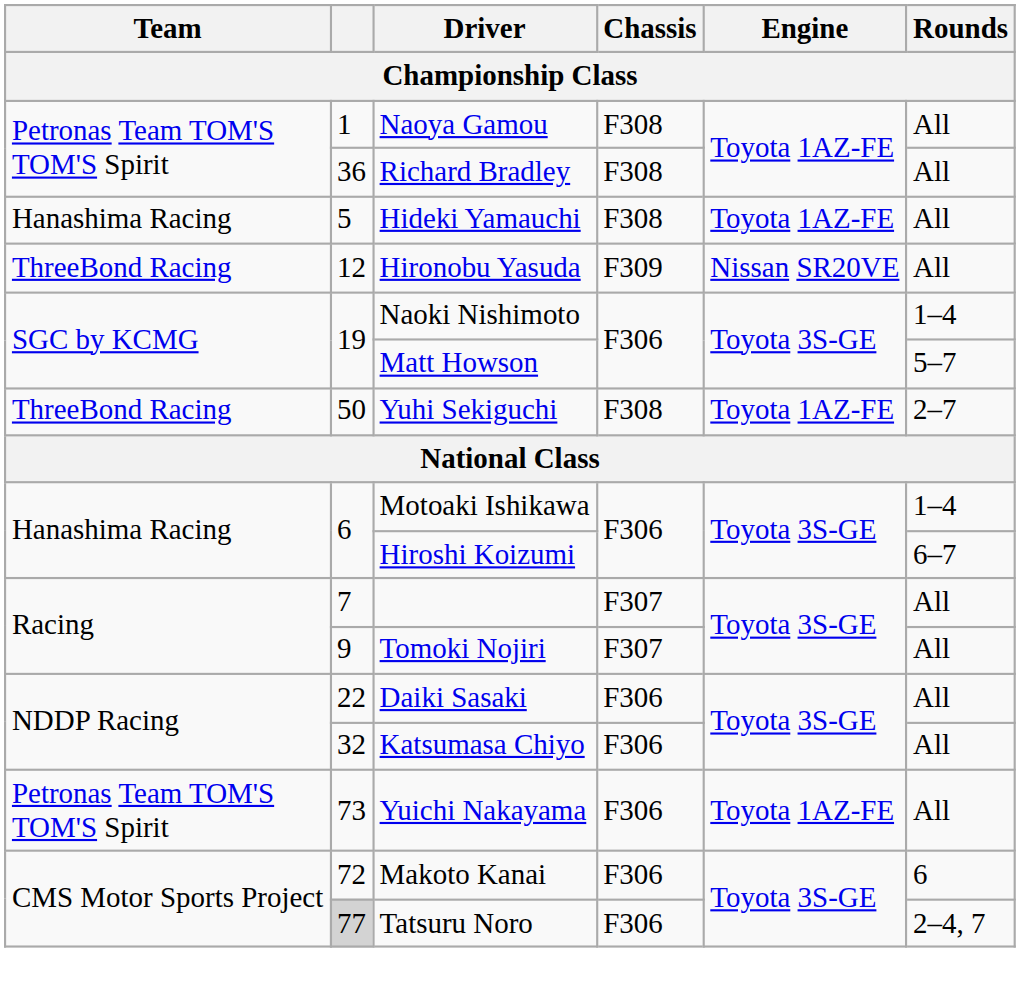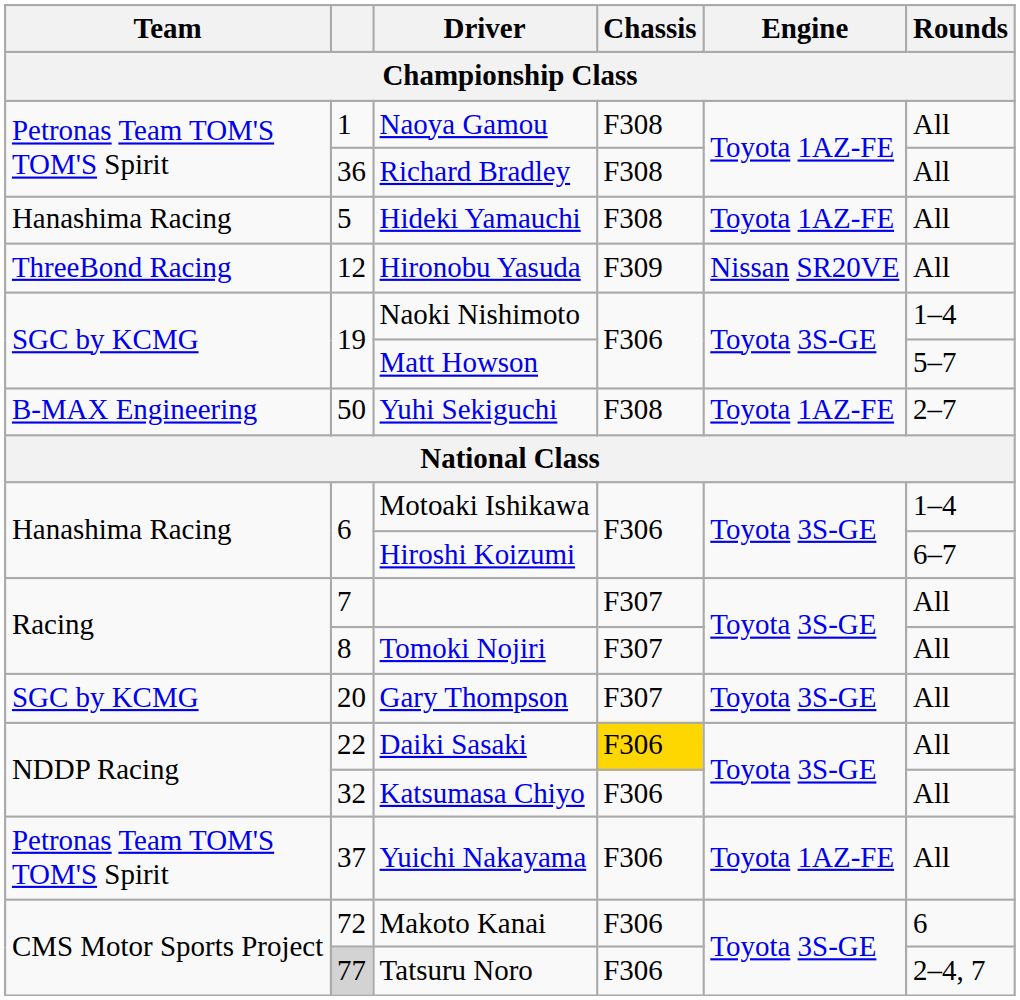 <table class="wikitable" style="font-size: 85%;">
 <tr>
 <th>Team</th>
 <th></th>
 <th>Driver</th>
 <th>Chassis</th>
 <th>Engine</th>
 <th>Rounds</th>
 </tr>
 <tr>
 <th colspan=6>Championship Class</th>
 </tr>
 <tr>
 <td rowspan=2><a href='#'>Petronas</a> <a href='#'>Team TOM'S</a><br><a href='#'>TOM'S</a> Spirit</td>
 <td>1</td>
 <td> <a href='#'>Naoya Gamou</a></td>
 <td>F308</td>
 <td rowspan=2><a href='#'>Toyota</a> <a href='#'>1AZ-FE</a></td>
 <td>All</td>
 </tr>
 <tr>
 <td>36</td>
 <td> <a href='#'>Richard Bradley</a></td>
 <td>F308</td>
 <td>All</td>
 </tr>
 <tr>
 <td>Hanashima Racing</td>
 <td>5</td>
 <td> <a href='#'>Hideki Yamauchi</a></td>
 <td>F308</td>
 <td><a href='#'>Toyota</a> <a href='#'>1AZ-FE</a></td>
 <td>All</td>
 </tr>
 <tr>
 <td><a href='#'>ThreeBond Racing</a></td>
 <td>12</td>
 <td> <a href='#'>Hironobu Yasuda</a></td>
 <td>F309</td>
 <td><a href='#'>Nissan</a> <a href='#'>SR20VE</a></td>
 <td>All</td>
 </tr>
 <tr>
 <td rowspan=2><a href='#'>SGC by KCMG</a></td>
 <td rowspan=2>19</td>
 <td> Naoki Nishimoto</td>
 <td rowspan=2>F306</td>
 <td rowspan=2><a href='#'>Toyota</a> <a href='#'>3S-GE</a></td>
 <td>1–4</td>
 </tr>
 <tr>
 <td> <a href='#'>Matt Howson</a></td>
 <td>5–7</td>
 </tr>
 <tr>
-<td><a href='#'>ThreeBond Racing</a></td>
+<td><a href='#'>B-MAX Engineering</a></td>
 <td>50</td>
 <td> <a href='#'>Yuhi Sekiguchi</a></td>
 <td>F308</td>
 <td><a href='#'>Toyota</a> <a href='#'>1AZ-FE</a></td>
 <td>2–7</td>
 </tr>
 <tr>
 <th colspan=6>National Class</th>
 </tr>
 <tr>
 <td rowspan=2>Hanashima Racing</td>
 <td rowspan=2>6</td>
 <td> Motoaki Ishikawa</td>
 <td rowspan=2>F306</td>
 <td rowspan=2><a href='#'>Toyota</a> <a href='#'>3S-GE</a></td>
 <td>1–4</td>
 </tr>
 <tr>
 <td> <a href='#'>Hiroshi Koizumi</a></td>
 <td>6–7</td>
 </tr>
 <tr>
 <td rowspan=2> Racing</td>
 <td>7</td>
 <td> </td>
 <td>F307</td>
 <td rowspan=2><a href='#'>Toyota</a> <a href='#'>3S-GE</a></td>
 <td>All</td>
 </tr>
 <tr>
-<td>9</td>
+<td>8</td>
 <td> <a href='#'>Tomoki Nojiri</a></td>
 <td>F307</td>
+<td>All</td>
+</tr>
+<tr>
+<td><a href='#'>SGC by KCMG</a></td>
+<td>20</td>
+<td> <a href='#'>Gary Thompson</a></td>
+<td>F307</td>
+<td><a href='#'>Toyota</a> <a href='#'>3S-GE</a></td>
 <td>All</td>
 </tr>
 <tr>
 <td rowspan=2>NDDP Racing</td>
 <td>22</td>
 <td> <a href='#'>Daiki Sasaki</a></td>
-<td>F306</td>
+<td style="background: gold;">F306</td>
 <td rowspan=2><a href='#'>Toyota</a> <a href='#'>3S-GE</a></td>
 <td>All</td>
 </tr>
 <tr>
 <td>32</td>
 <td> <a href='#'>Katsumasa Chiyo</a></td>
 <td>F306</td>
 <td>All</td>
 </tr>
 <tr>
 <td><a href='#'>Petronas</a> <a href='#'>Team TOM'S</a><br><a href='#'>TOM'S</a> Spirit</td>
-<td>73</td>
+<td>37</td>
 <td> <a href='#'>Yuichi Nakayama</a></td>
 <td>F306</td>
 <td><a href='#'>Toyota</a> <a href='#'>1AZ-FE</a></td>
 <td>All</td>
 </tr>
 <tr>
 <td rowspan=2>CMS Motor Sports Project</td>
 <td>72</td>
 <td> Makoto Kanai</td>
 <td>F306</td>
 <td rowspan=2><a href='#'>Toyota</a> <a href='#'>3S-GE</a></td>
 <td>6</td>
 </tr>
 <tr>
 <td style="background: lightgrey;">77</td>
 <td> Tatsuru Noro</td>
 <td>F306</td>
 <td>2–4, 7</td>
 </tr>
 </table>
